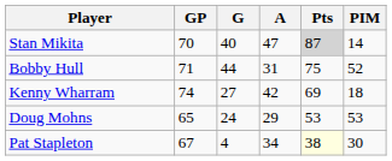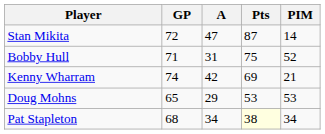 <table class="wikitable">
 <tr>
 <th bgcolor="#DDDDFF" width="40%">Player</th>
 <th bgcolor="#DDDDFF" width="10%">GP</th>
-<th bgcolor="#DDDDFF" width="10%">G</th>
 <th bgcolor="#DDDDFF" width="10%">A</th>
 <th bgcolor="#DDDDFF" width="10%">Pts</th>
 <th bgcolor="#DDDDFF" width="10%">PIM</th>
 </tr>
 <tr>
 <td><a href='#'>Stan Mikita</a></td>
-<td>70</td>
-<td>40</td>
+<td>72</td>
 <td>47</td>
-<td style="background: lightgrey;">87</td>
+<td>87</td>
 <td>14</td>
 </tr>
 <tr>
 <td><a href='#'>Bobby Hull</a></td>
 <td>71</td>
-<td>44</td>
 <td>31</td>
 <td>75</td>
 <td>52</td>
 </tr>
 <tr>
 <td><a href='#'>Kenny Wharram</a></td>
 <td>74</td>
-<td>27</td>
 <td>42</td>
 <td>69</td>
-<td>18</td>
+<td>21</td>
 </tr>
 <tr>
 <td><a href='#'>Doug Mohns</a></td>
 <td>65</td>
-<td>24</td>
 <td>29</td>
 <td>53</td>
 <td>53</td>
 </tr>
 <tr>
 <td><a href='#'>Pat Stapleton</a></td>
-<td>67</td>
-<td>4</td>
+<td>68</td>
 <td>34</td>
 <td style="background: lightyellow;">38</td>
-<td>30</td>
+<td>34</td>
 </tr>
 </table>
